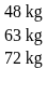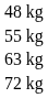 <table>
 <tr>
 <td>48 kg <br></td>
+<td></td>
+<td></td>
+<td></td>
+</tr>
+<tr>
+<td>55 kg <br></td>
 <td></td>
 <td></td>
 <td></td>
 </tr>
 <tr>
 <td>63 kg <br></td>
 <td></td>
 <td></td>
 <td></td>
 </tr>
 <tr>
 <td>72 kg <br></td>
 <td></td>
 <td></td>
 <td></td>
 </tr>
 </table>
